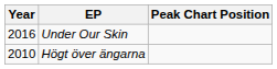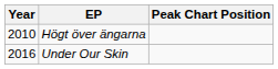 <table class="wikitable plainrowheaders">
 <tr>
 <th>Year</th>
 <th>EP</th>
 <th>Peak Chart Position</th>
 </tr>
 <tr>
+<td>2010</td>
+<td><em>Högt över ängarna</em></td>
+<td></td>
+</tr>
+<tr>
 <td>2016</td>
 <td><em>Under Our Skin</em></td>
 <td></td>
 </tr>
-<tr>
-<td>2010</td>
-<td><em>Högt över ängarna</em></td>
-<td></td>
-</tr>
 </table>
